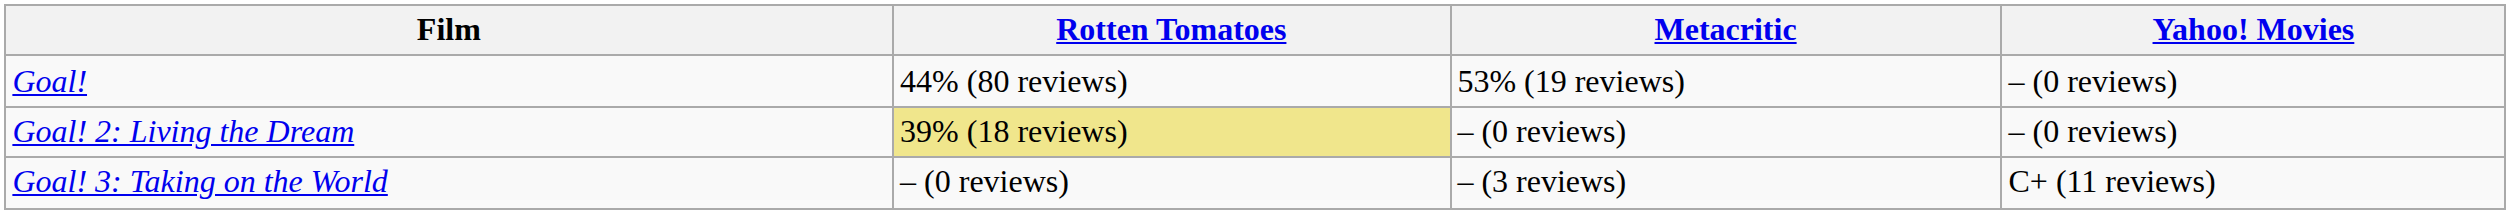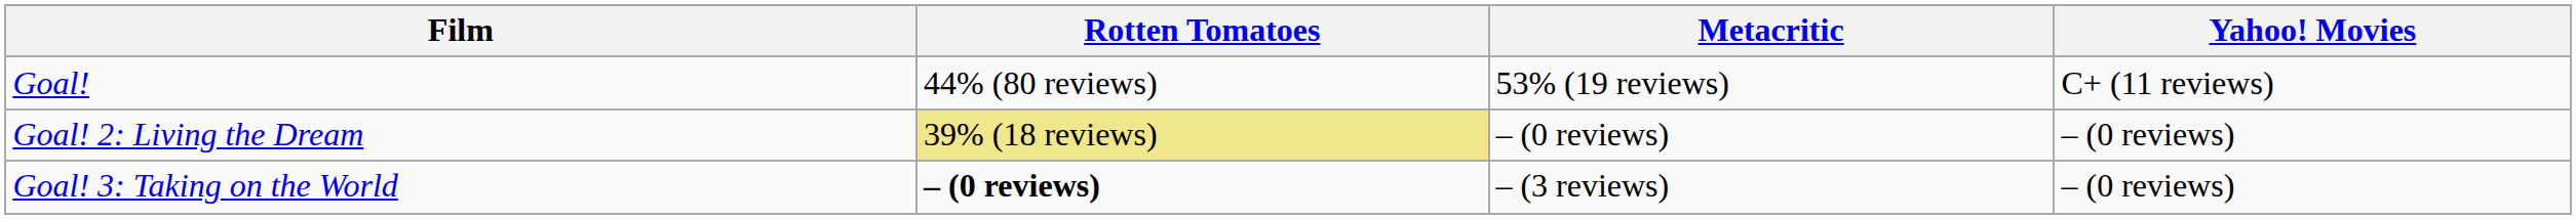 <table class="wikitable" width=99% border="1">
 <tr>
 <th><strong>Film</strong></th>
 <th><strong><a href='#'>Rotten Tomatoes</a></strong></th>
 <th><strong><a href='#'>Metacritic</a></strong></th>
 <th><strong><a href='#'>Yahoo! Movies</a></strong></th>
 </tr>
 <tr>
 <td><em><a href='#'>Goal!</a></em></td>
 <td>44% (80 reviews)</td>
 <td>53% (19 reviews)</td>
-<td>– (0 reviews)</td>
+<td>C+ (11 reviews)</td>
 </tr>
 <tr>
 <td><em><a href='#'>Goal! 2: Living the Dream</a></em></td>
 <td style="background: khaki;">39% (18 reviews)</td>
 <td>– (0 reviews)</td>
 <td>– (0 reviews)</td>
 </tr>
 <tr>
 <td><em><a href='#'>Goal! 3: Taking on the World</a></em></td>
+<td><strong>– (0 reviews)</strong></td>
+<td>– (3 reviews)</td>
 <td>– (0 reviews)</td>
-<td>– (3 reviews)</td>
-<td>C+ (11 reviews)</td>
 </tr>
 </table>
